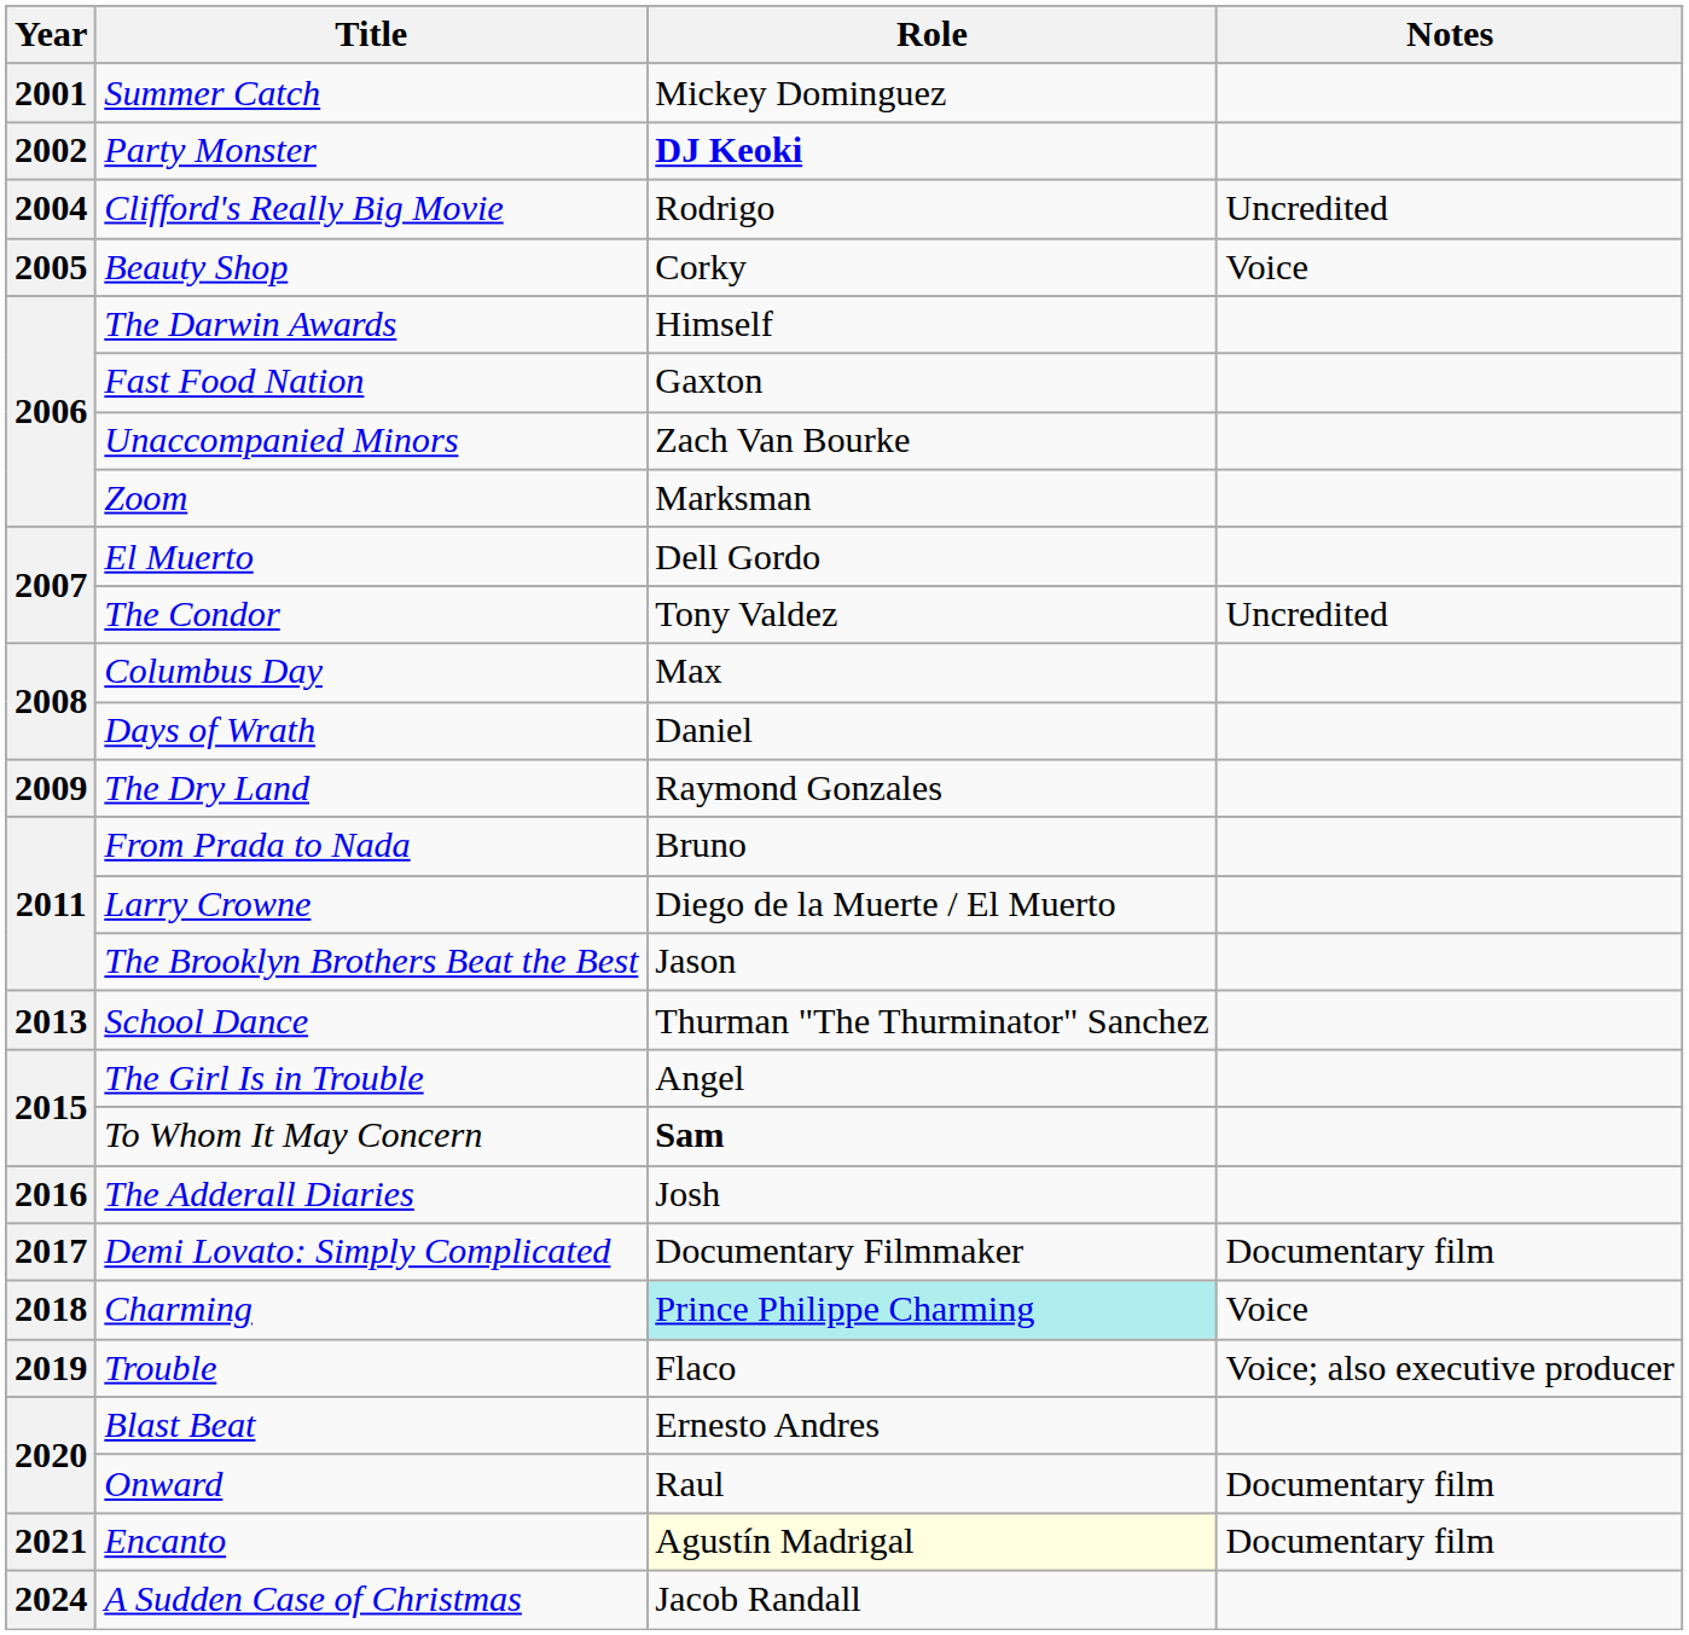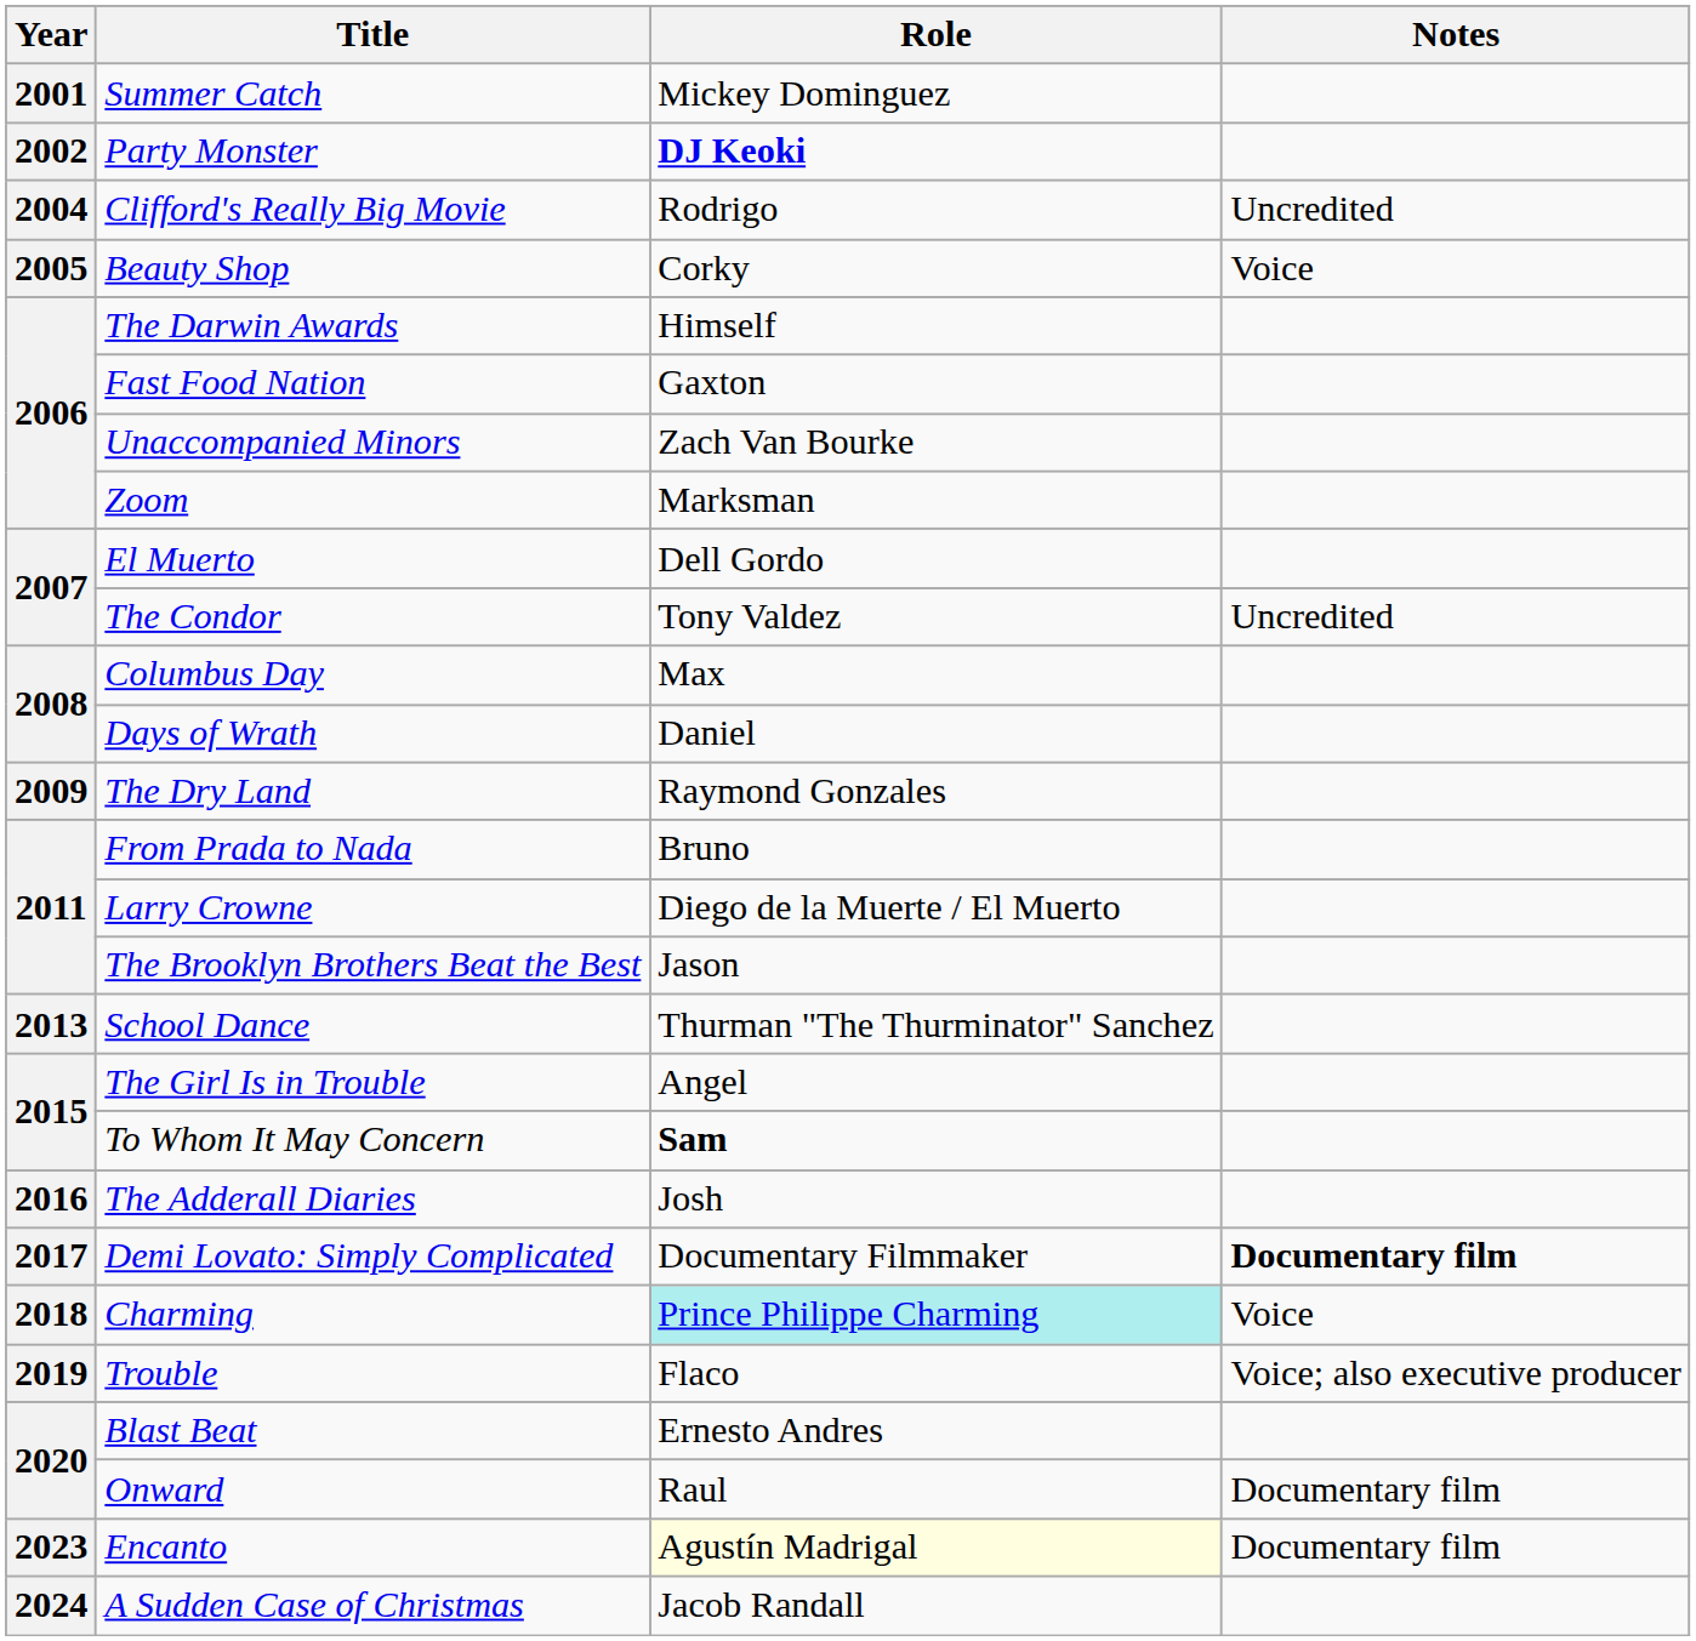 <table class="wikitable plainrowheaders sortable">
 <tr>
 <th scope="col">Year</th>
 <th scope="col">Title</th>
 <th scope="col">Role</th>
 <th class="unsortable">Notes</th>
 </tr>
 <tr>
 <th scope="row">2001</th>
 <td><em><a href='#'>Summer Catch</a></em></td>
 <td>Mickey Dominguez</td>
 <td></td>
 </tr>
 <tr>
 <th scope="row">2002</th>
 <td><em><a href='#'>Party Monster</a></em></td>
 <td><strong><a href='#'>DJ Keoki</a></strong></td>
 <td></td>
 </tr>
 <tr>
 <th scope="row">2004</th>
 <td><em><a href='#'>Clifford's Really Big Movie</a></em></td>
 <td>Rodrigo</td>
 <td>Uncredited</td>
 </tr>
 <tr>
 <th scope="row">2005</th>
 <td><em><a href='#'>Beauty Shop</a></em></td>
 <td>Corky</td>
 <td>Voice</td>
 </tr>
 <tr>
 <th scope="row" rowspan="4">2006</th>
 <td><em><a href='#'>The Darwin Awards</a></em></td>
 <td>Himself</td>
 <td></td>
 </tr>
 <tr>
 <td><em><a href='#'>Fast Food Nation</a></em></td>
 <td>Gaxton</td>
 <td></td>
 </tr>
 <tr>
 <td><em><a href='#'>Unaccompanied Minors</a></em></td>
 <td>Zach Van Bourke</td>
 <td></td>
 </tr>
 <tr>
 <td><em><a href='#'>Zoom</a></em></td>
 <td>Marksman</td>
 <td></td>
 </tr>
 <tr>
 <th scope="row" rowspan="2">2007</th>
 <td><em><a href='#'>El Muerto</a></em></td>
 <td>Dell Gordo</td>
 <td></td>
 </tr>
 <tr>
 <td><em><a href='#'>The Condor</a></em></td>
 <td>Tony Valdez</td>
 <td>Uncredited</td>
 </tr>
 <tr>
 <th scope="row" rowspan="2">2008</th>
 <td><em><a href='#'>Columbus Day</a></em></td>
 <td>Max</td>
 <td></td>
 </tr>
 <tr>
 <td><em><a href='#'>Days of Wrath</a></em></td>
 <td>Daniel</td>
 <td></td>
 </tr>
 <tr>
 <th scope="row">2009</th>
 <td><em><a href='#'>The Dry Land</a></em></td>
 <td>Raymond Gonzales</td>
 <td></td>
 </tr>
 <tr>
 <th scope="row" rowspan="3">2011</th>
 <td><em><a href='#'>From Prada to Nada</a></em></td>
 <td>Bruno</td>
 <td></td>
 </tr>
 <tr>
 <td><em><a href='#'>Larry Crowne</a></em></td>
 <td>Diego de la Muerte / El Muerto</td>
 <td></td>
 </tr>
 <tr>
 <td><em><a href='#'>The Brooklyn Brothers Beat the Best</a></em></td>
 <td>Jason</td>
 <td></td>
 </tr>
 <tr>
 <th scope="row">2013</th>
 <td><em><a href='#'>School Dance</a></em></td>
 <td>Thurman "The Thurminator" Sanchez</td>
 <td></td>
 </tr>
 <tr>
 <th scope="row" rowspan="2">2015</th>
 <td><em><a href='#'>The Girl Is in Trouble</a></em></td>
 <td>Angel</td>
 <td></td>
 </tr>
 <tr>
 <td><em>To Whom It May Concern</em></td>
 <td><strong>Sam</strong></td>
 <td></td>
 </tr>
 <tr>
 <th scope="row">2016</th>
 <td><em><a href='#'>The Adderall Diaries</a></em></td>
 <td>Josh</td>
 <td></td>
 </tr>
 <tr>
 <th scope="row">2017</th>
 <td><em><a href='#'>Demi Lovato: Simply Complicated</a></em></td>
 <td>Documentary Filmmaker</td>
-<td>Documentary film</td>
+<td><strong>Documentary film</strong></td>
 </tr>
 <tr>
 <th scope="row">2018</th>
 <td><em><a href='#'>Charming</a></em></td>
 <td style="background: paleturquoise;"><a href='#'>Prince Philippe Charming</a></td>
 <td>Voice</td>
 </tr>
 <tr>
 <th scope="row">2019</th>
 <td><em><a href='#'>Trouble</a></em></td>
 <td>Flaco</td>
 <td>Voice; also executive producer</td>
 </tr>
 <tr>
 <th scope="row" rowspan="2">2020</th>
 <td><em><a href='#'>Blast Beat</a></em></td>
 <td>Ernesto Andres</td>
 <td></td>
 </tr>
 <tr>
 <td><em><a href='#'>Onward</a></em></td>
 <td>Raul</td>
 <td>Documentary film</td>
 </tr>
 <tr>
-<th scope="row">2021</th>
+<th scope="row">2023</th>
 <td><em><a href='#'>Encanto</a></em></td>
 <td style="background: lightyellow;">Agustín Madrigal</td>
 <td>Documentary film</td>
 </tr>
 <tr>
 <th Scope="row">2024</th>
 <td><em><a href='#'>A Sudden Case of Christmas</a></td>
 <td>Jacob Randall</td>
 <td></td>
 </tr>
 <tr>
 </tr>
 </table>
